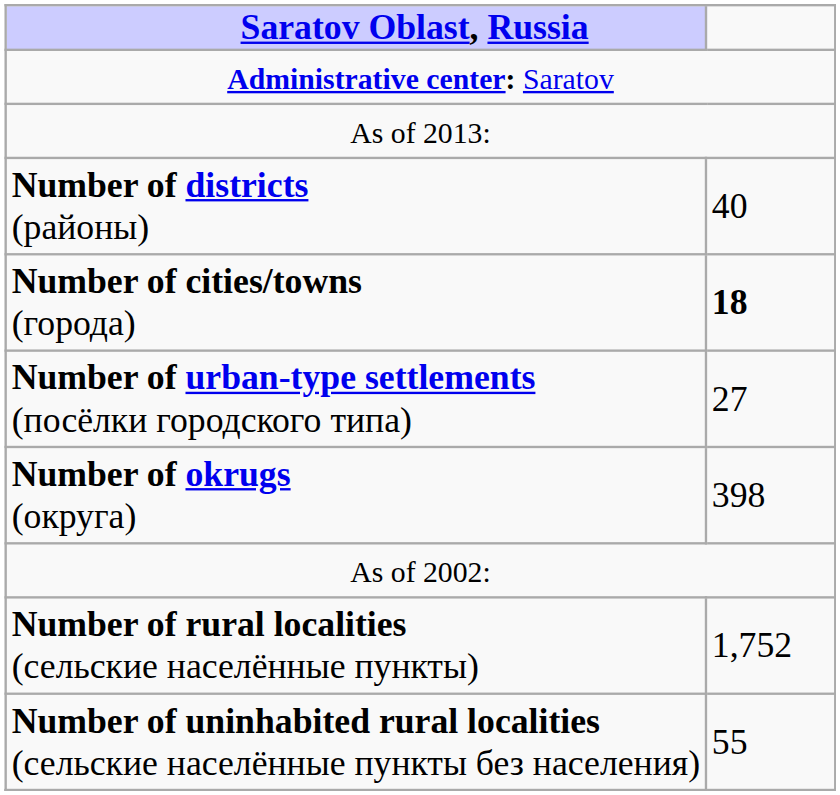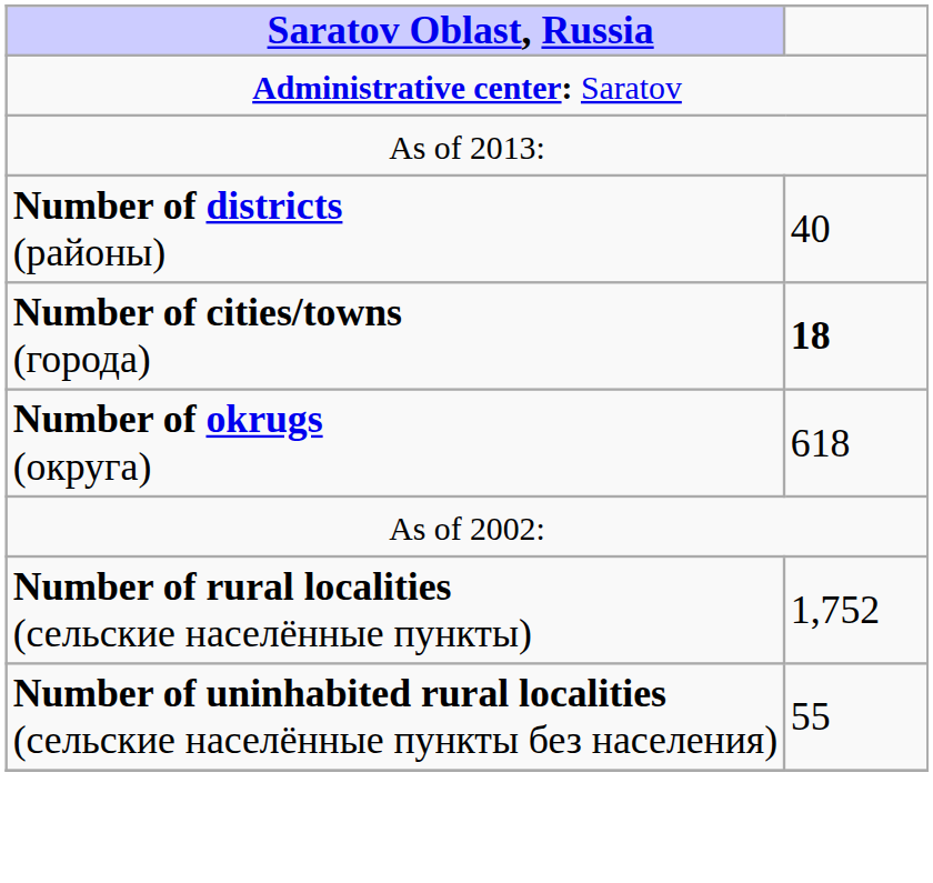 <table border=1 align="right" cellpadding=2 cellspacing=0 style="margin: 0 0 1em 1em; background: #f9f9f9; border: 1px #aaa solid; border-collapse: collapse; font-size: 95%;">
 <tr>
 <th bgcolor="#ccccff" style="padding:0 0 0 50px;"><a href='#'>Saratov Oblast</a>, <a href='#'>Russia</a></th>
 <td width="50px"></td>
 </tr>
 <tr>
 <td colspan=2 align="center"><small><strong><a href='#'>Administrative center</a>:</strong> <a href='#'>Saratov</a></small></td>
 </tr>
 <tr>
 <td colspan=2 align="center"><small>As of 2013:</small></td>
 </tr>
 <tr>
 <td><strong>Number of <a href='#'>districts</a></strong><br>(районы)</td>
 <td>40</td>
 </tr>
 <tr>
 <td><strong>Number of cities/towns</strong><br>(города)</td>
 <td><strong>18</strong></td>
 </tr>
 <tr>
-<td><strong>Number of <a href='#'>urban-type settlements</a></strong><br>(посёлки городского типа)</td>
-<td>27</td>
-</tr>
-<tr>
 <td><strong>Number of <a href='#'>okrugs</a></strong><br>(округа)</td>
-<td>398</td>
+<td>618</td>
 </tr>
 <tr>
 <td colspan=2 align="center"><small>As of 2002:</small></td>
 </tr>
 <tr>
 <td><strong>Number of rural localities</strong><br>(сельские населённые пункты)</td>
 <td>1,752</td>
 </tr>
 <tr>
 <td><strong>Number of uninhabited rural localities</strong><br>(сельские населённые пункты без населения)</td>
 <td>55</td>
 </tr>
 <tr>
 </tr>
 </table>
